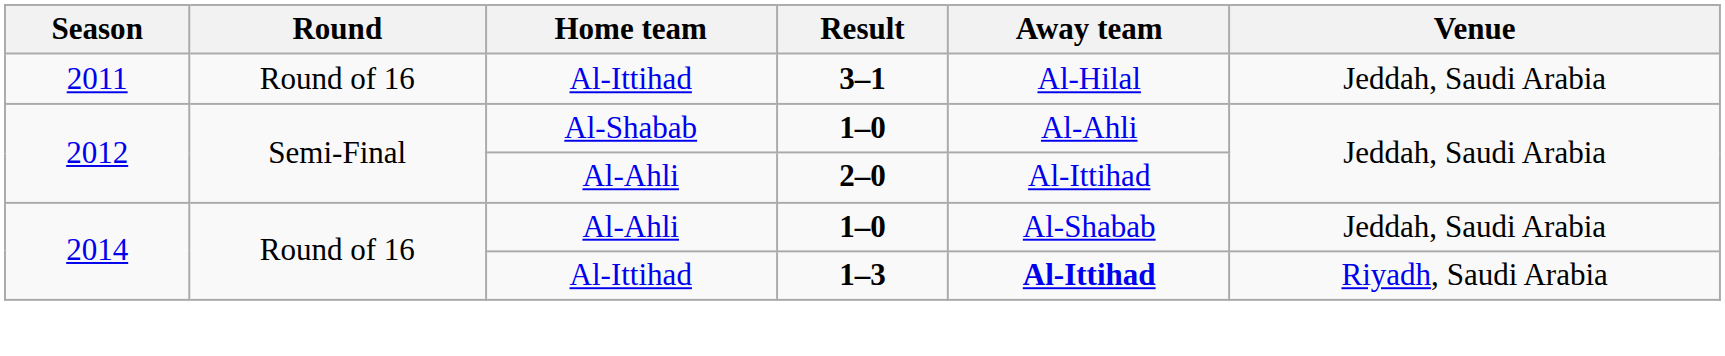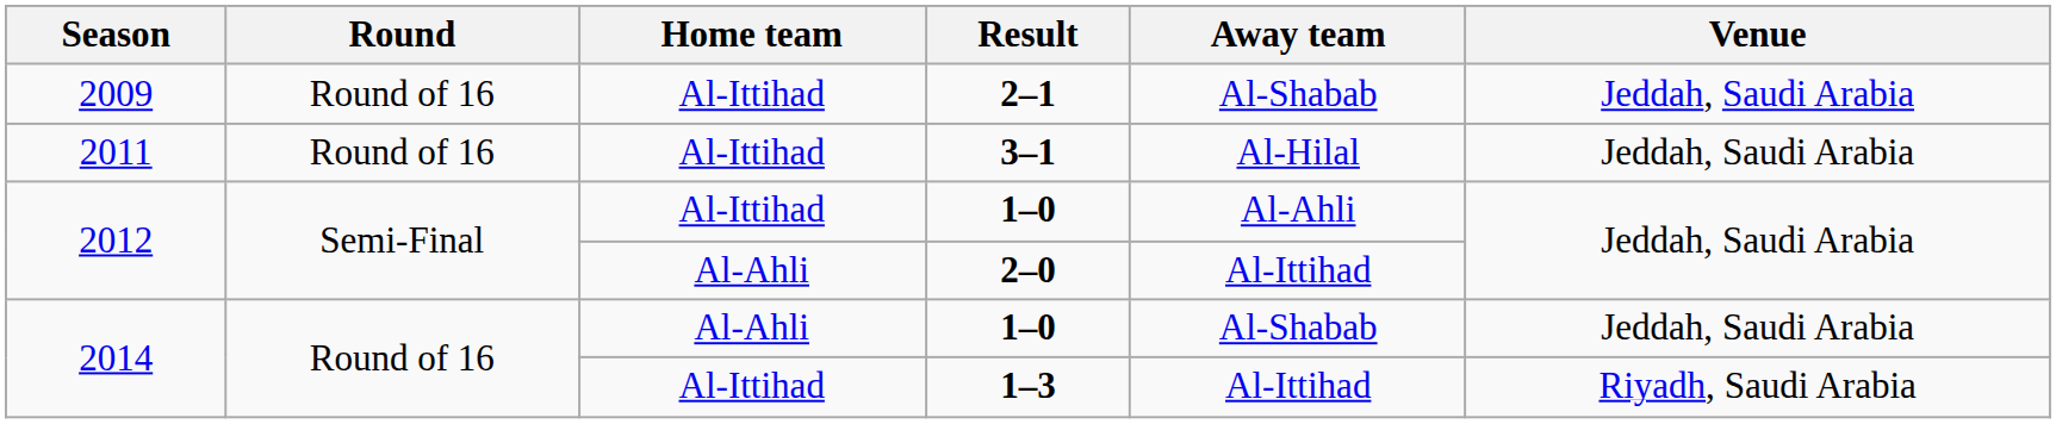 <table class="wikitable" style="width:70%;">
 <tr>
 <th>Season</th>
 <th>Round</th>
 <th>Home team</th>
 <th>Result</th>
 <th>Away team</th>
 <th>Venue</th>
+</tr>
+<tr align=center>
+<td><a href='#'>2009</a></td>
+<td>Round of 16</td>
+<td><a href='#'>Al-Ittihad</a></td>
+<td><strong>2–1</strong></td>
+<td><a href='#'>Al-Shabab</a></td>
+<td><a href='#'>Jeddah</a>, <a href='#'>Saudi Arabia</a></td>
 </tr>
 <tr align=center>
 <td><a href='#'>2011</a></td>
 <td>Round of 16</td>
 <td><a href='#'>Al-Ittihad</a></td>
 <td><strong>3–1</strong></td>
 <td><a href='#'>Al-Hilal</a></td>
 <td>Jeddah, Saudi Arabia</td>
 </tr>
 <tr align=center>
 <td rowspan=2><a href='#'>2012</a></td>
 <td rowspan=2>Semi-Final</td>
-<td><a href='#'>Al-Shabab</a></td>
+<td><a href='#'>Al-Ittihad</a></td>
 <td><strong>1–0</strong></td>
 <td><a href='#'>Al-Ahli</a></td>
 <td rowspan=2>Jeddah, Saudi Arabia</td>
 </tr>
 <tr align=center>
 <td><a href='#'>Al-Ahli</a></td>
 <td><strong>2–0</strong></td>
 <td><a href='#'>Al-Ittihad</a></td>
 </tr>
 <tr align=center>
 <td rowspan=2><a href='#'>2014</a></td>
 <td rowspan=2>Round of 16</td>
 <td><a href='#'>Al-Ahli</a></td>
 <td><strong>1–0</strong></td>
 <td><a href='#'>Al-Shabab</a></td>
 <td>Jeddah, Saudi Arabia</td>
 </tr>
 <tr align=center>
 <td><a href='#'>Al-Ittihad</a></td>
 <td><strong>1–3</strong></td>
-<td><strong><a href='#'>Al-Ittihad</a></strong></td>
+<td><a href='#'>Al-Ittihad</a></td>
 <td><a href='#'>Riyadh</a>, Saudi Arabia</td>
 </tr>
 </table>
